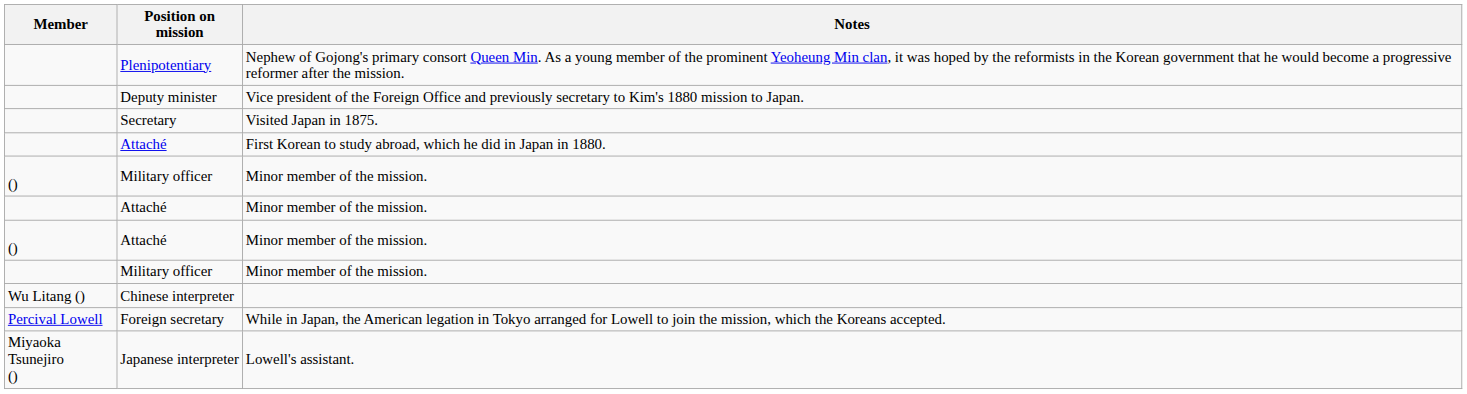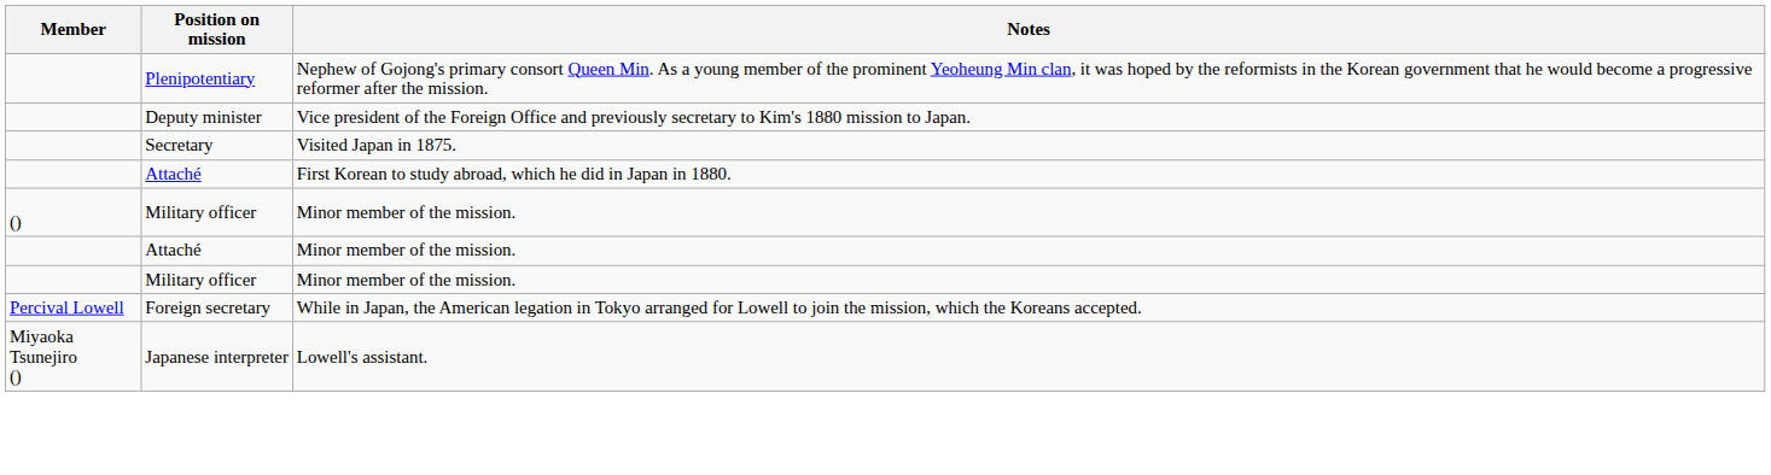 <table class="wikitable">
 <tr>
 <th>Member</th>
 <th>Position on mission</th>
 <th>Notes</th>
 </tr>
 <tr>
 <td></td>
 <td><a href='#'>Plenipotentiary</a></td>
 <td>Nephew of Gojong's primary consort <a href='#'>Queen Min</a>. As a young member of the prominent <a href='#'>Yeoheung Min clan</a>, it was hoped by the reformists in the Korean government that he would become a progressive reformer after the mission.</td>
 </tr>
 <tr>
 <td></td>
 <td>Deputy minister</td>
 <td>Vice president of the Foreign Office and previously secretary to Kim's 1880 mission to Japan.</td>
 </tr>
 <tr>
 <td></td>
 <td>Secretary</td>
 <td>Visited Japan in 1875.</td>
 </tr>
 <tr>
 <td></td>
 <td><a href='#'>Attaché</a></td>
 <td>First Korean to study abroad, which he did in Japan in 1880.</td>
 </tr>
 <tr>
 <td><br>()</td>
 <td>Military officer</td>
 <td>Minor member of the mission.</td>
 </tr>
 <tr>
 <td></td>
 <td>Attaché</td>
 <td>Minor member of the mission.</td>
 </tr>
 <tr>
-<td><br>()</td>
-<td>Attaché</td>
-<td>Minor member of the mission.</td>
-</tr>
-<tr>
 <td></td>
 <td>Military officer</td>
 <td>Minor member of the mission.</td>
-</tr>
-<tr>
-<td>Wu Litang ()</td>
-<td>Chinese interpreter</td>
-<td></td>
 </tr>
 <tr>
 <td><a href='#'>Percival Lowell</a></td>
 <td>Foreign secretary</td>
 <td>While in Japan, the American legation in Tokyo arranged for Lowell to join the mission, which the Koreans accepted.</td>
 </tr>
 <tr>
 <td>Miyaoka Tsunejiro<br>()</td>
 <td>Japanese interpreter</td>
 <td>Lowell's assistant.</td>
 </tr>
 </table>
